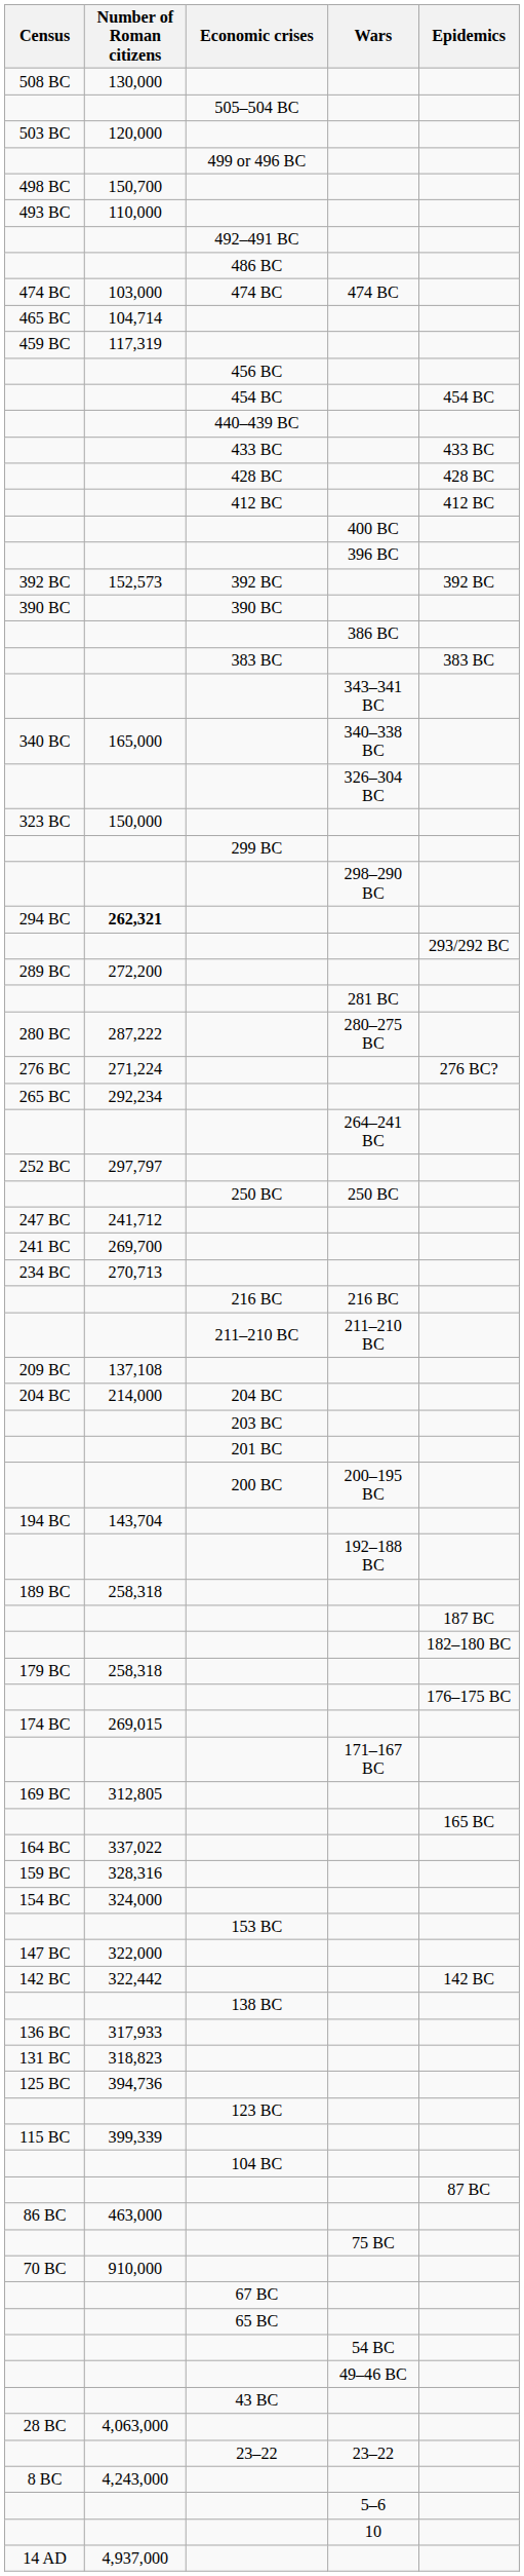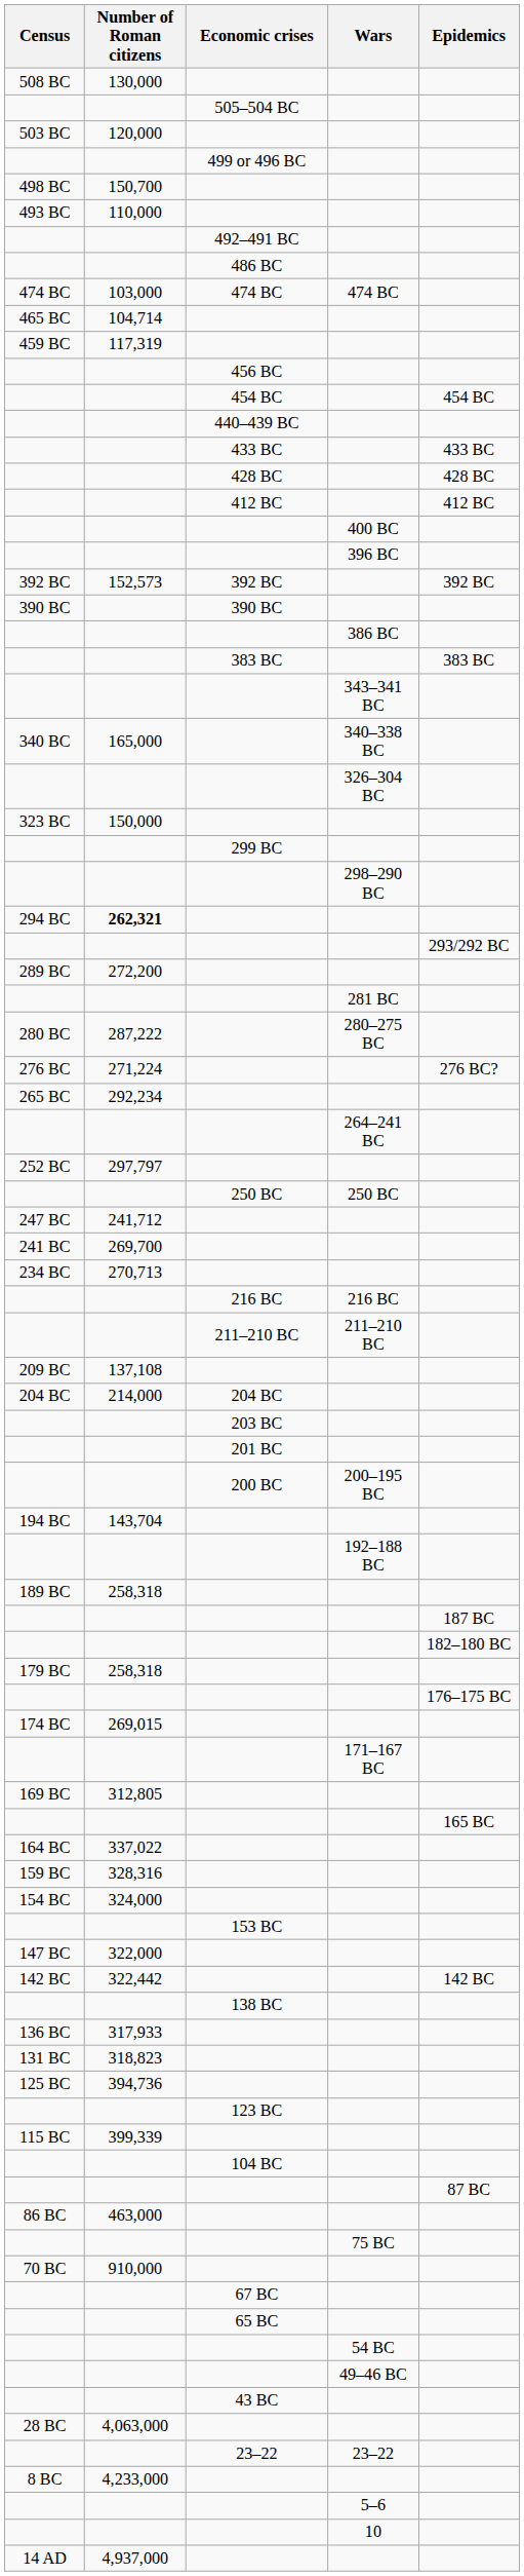 <table class="wikitable" style="text-align:center;">
 <tr>
 <th width="70">Census</th>
 <th width="90">Number of Roman citizens</th>
 <th style="width:130px;">Economic crises</th>
 <th width="80">Wars</th>
 <th width="90">Epidemics</th>
 </tr>
 <tr>
 <td>508 BC</td>
 <td>130,000</td>
 <td></td>
 <td></td>
 <td></td>
 </tr>
 <tr>
 <td></td>
 <td></td>
 <td>505–504 BC</td>
 <td></td>
 <td></td>
 </tr>
 <tr>
 <td>503 BC</td>
 <td>120,000</td>
 <td></td>
 <td></td>
 <td></td>
 </tr>
 <tr>
 <td></td>
 <td></td>
 <td>499 or 496 BC</td>
 <td></td>
 <td></td>
 </tr>
 <tr>
 <td>498 BC</td>
 <td>150,700</td>
 <td></td>
 <td></td>
 <td></td>
 </tr>
 <tr>
 <td>493 BC</td>
 <td>110,000</td>
 <td></td>
 <td></td>
 <td></td>
 </tr>
 <tr>
 <td></td>
 <td></td>
 <td>492–491 BC</td>
 <td></td>
 <td></td>
 </tr>
 <tr>
 <td></td>
 <td></td>
 <td>486 BC</td>
 <td></td>
 <td></td>
 </tr>
 <tr>
 <td>474 BC</td>
 <td>103,000</td>
 <td>474 BC</td>
 <td>474 BC</td>
 <td></td>
 </tr>
 <tr>
 <td>465 BC</td>
 <td>104,714</td>
 <td></td>
 <td></td>
 <td></td>
 </tr>
 <tr>
 <td>459 BC</td>
 <td>117,319</td>
 <td></td>
 <td></td>
 <td></td>
 </tr>
 <tr>
 <td></td>
 <td></td>
 <td>456 BC</td>
 <td></td>
 <td></td>
 </tr>
 <tr>
 <td></td>
 <td></td>
 <td>454 BC</td>
 <td></td>
 <td>454 BC</td>
 </tr>
 <tr>
 <td></td>
 <td></td>
 <td>440–439 BC</td>
 <td></td>
 <td></td>
 </tr>
 <tr>
 <td></td>
 <td></td>
 <td>433 BC</td>
 <td></td>
 <td>433 BC</td>
 </tr>
 <tr>
 <td></td>
 <td></td>
 <td>428 BC</td>
 <td></td>
 <td>428 BC</td>
 </tr>
 <tr>
 <td></td>
 <td></td>
 <td>412 BC</td>
 <td></td>
 <td>412 BC</td>
 </tr>
 <tr>
 <td></td>
 <td></td>
 <td></td>
 <td>400 BC</td>
 <td></td>
 </tr>
 <tr>
 <td></td>
 <td></td>
 <td></td>
 <td>396 BC</td>
 <td></td>
 </tr>
 <tr>
 <td>392 BC</td>
 <td>152,573</td>
 <td>392 BC</td>
 <td></td>
 <td>392 BC</td>
 </tr>
 <tr>
 <td>390 BC</td>
 <td></td>
 <td>390 BC</td>
 <td></td>
 <td></td>
 </tr>
 <tr>
 <td></td>
 <td></td>
 <td></td>
 <td>386 BC</td>
 <td></td>
 </tr>
 <tr>
 <td></td>
 <td></td>
 <td>383 BC</td>
 <td></td>
 <td>383 BC</td>
 </tr>
 <tr>
 <td></td>
 <td></td>
 <td></td>
 <td>343–341 BC</td>
 <td></td>
 </tr>
 <tr>
 <td>340 BC</td>
 <td>165,000</td>
 <td></td>
 <td>340–338 BC</td>
 <td></td>
 </tr>
 <tr>
 <td></td>
 <td></td>
 <td></td>
 <td>326–304 BC</td>
 <td></td>
 </tr>
 <tr>
 <td>323 BC</td>
 <td>150,000</td>
 <td></td>
 <td></td>
 <td></td>
 </tr>
 <tr>
 <td></td>
 <td></td>
 <td>299 BC</td>
 <td></td>
 <td></td>
 </tr>
 <tr>
 <td></td>
 <td></td>
 <td></td>
 <td>298–290 BC</td>
 <td></td>
 </tr>
 <tr>
 <td>294 BC</td>
 <td><strong>262,321</strong></td>
 <td></td>
 <td></td>
 <td></td>
 </tr>
 <tr>
 <td></td>
 <td></td>
 <td></td>
 <td></td>
 <td>293/292 BC</td>
 </tr>
 <tr>
 <td>289 BC</td>
 <td>272,200</td>
 <td></td>
 <td></td>
 <td></td>
 </tr>
 <tr>
 <td></td>
 <td></td>
 <td></td>
 <td>281 BC</td>
 <td></td>
 </tr>
 <tr>
 <td>280 BC</td>
 <td>287,222</td>
 <td></td>
 <td>280–275 BC</td>
 <td></td>
 </tr>
 <tr>
 <td>276 BC</td>
 <td>271,224</td>
 <td></td>
 <td></td>
 <td>276 BC?</td>
 </tr>
 <tr>
 <td>265 BC</td>
 <td>292,234</td>
 <td></td>
 <td></td>
 <td></td>
 </tr>
 <tr>
 <td></td>
 <td></td>
 <td></td>
 <td>264–241 BC</td>
 <td></td>
 </tr>
 <tr>
 <td>252 BC</td>
 <td>297,797</td>
 <td></td>
 <td></td>
 <td></td>
 </tr>
 <tr>
 <td></td>
 <td></td>
 <td>250 BC</td>
 <td>250 BC</td>
 <td></td>
 </tr>
 <tr>
 <td>247 BC</td>
 <td>241,712</td>
 <td></td>
 <td></td>
 <td></td>
 </tr>
 <tr>
 <td>241 BC</td>
 <td>269,700</td>
 <td></td>
 <td></td>
 <td></td>
 </tr>
 <tr>
 <td>234 BC</td>
 <td>270,713</td>
 <td></td>
 <td></td>
 <td></td>
 </tr>
 <tr>
 <td></td>
 <td></td>
 <td>216 BC</td>
 <td>216 BC</td>
 <td></td>
 </tr>
 <tr>
 <td></td>
 <td></td>
 <td>211–210 BC</td>
 <td>211–210 BC</td>
 <td></td>
 </tr>
 <tr>
 <td>209 BC</td>
 <td>137,108</td>
 <td></td>
 <td></td>
 <td></td>
 </tr>
 <tr>
 <td>204 BC</td>
 <td>214,000</td>
 <td>204 BC</td>
 <td></td>
 <td></td>
 </tr>
 <tr>
 <td></td>
 <td></td>
 <td>203 BC</td>
 <td></td>
 <td></td>
 </tr>
 <tr>
 <td></td>
 <td></td>
 <td>201 BC</td>
 <td></td>
 <td></td>
 </tr>
 <tr>
 <td></td>
 <td></td>
 <td>200 BC</td>
 <td>200–195 BC</td>
 <td></td>
 </tr>
 <tr>
 <td>194 BC</td>
 <td>143,704</td>
 <td></td>
 <td></td>
 <td></td>
 </tr>
 <tr>
 <td></td>
 <td></td>
 <td></td>
 <td>192–188 BC</td>
 <td></td>
 </tr>
 <tr>
 <td>189 BC</td>
 <td>258,318</td>
 <td></td>
 <td></td>
 <td></td>
 </tr>
 <tr>
 <td></td>
 <td></td>
 <td></td>
 <td></td>
 <td>187 BC</td>
 </tr>
 <tr>
 <td></td>
 <td></td>
 <td></td>
 <td></td>
 <td>182–180 BC</td>
 </tr>
 <tr>
 <td>179 BC</td>
 <td>258,318</td>
 <td></td>
 <td></td>
 <td></td>
 </tr>
 <tr>
 <td></td>
 <td></td>
 <td></td>
 <td></td>
 <td>176–175 BC</td>
 </tr>
 <tr>
 <td>174 BC</td>
 <td>269,015</td>
 <td></td>
 <td></td>
 <td></td>
 </tr>
 <tr>
 <td></td>
 <td></td>
 <td></td>
 <td>171–167 BC</td>
 <td></td>
 </tr>
 <tr>
 <td>169 BC</td>
 <td>312,805</td>
 <td></td>
 <td></td>
 <td></td>
 </tr>
 <tr>
 <td></td>
 <td></td>
 <td></td>
 <td></td>
 <td>165 BC</td>
 </tr>
 <tr>
 <td>164 BC</td>
 <td>337,022</td>
 <td></td>
 <td></td>
 <td></td>
 </tr>
 <tr>
 <td>159 BC</td>
 <td>328,316</td>
 <td></td>
 <td></td>
 <td></td>
 </tr>
 <tr>
 <td>154 BC</td>
 <td>324,000</td>
 <td></td>
 <td></td>
 <td></td>
 </tr>
 <tr>
 <td></td>
 <td></td>
 <td>153 BC</td>
 <td></td>
 <td></td>
 </tr>
 <tr>
 <td>147 BC</td>
 <td>322,000</td>
 <td></td>
 <td></td>
 <td></td>
 </tr>
 <tr>
 <td>142 BC</td>
 <td>322,442</td>
 <td></td>
 <td></td>
 <td>142 BC</td>
 </tr>
 <tr>
 <td></td>
 <td></td>
 <td>138 BC</td>
 <td></td>
 <td></td>
 </tr>
 <tr>
 <td>136 BC</td>
 <td>317,933</td>
 <td></td>
 <td></td>
 <td></td>
 </tr>
 <tr>
 <td>131 BC</td>
 <td>318,823</td>
 <td></td>
 <td></td>
 <td></td>
 </tr>
 <tr>
 <td>125 BC</td>
 <td>394,736</td>
 <td></td>
 <td></td>
 <td></td>
 </tr>
 <tr>
 <td></td>
 <td></td>
 <td>123 BC</td>
 <td></td>
 <td></td>
 </tr>
 <tr>
 <td>115 BC</td>
 <td>399,339</td>
 <td></td>
 <td></td>
 <td></td>
 </tr>
 <tr>
 <td></td>
 <td></td>
 <td>104 BC</td>
 <td></td>
 <td></td>
 </tr>
 <tr>
 <td></td>
 <td></td>
 <td></td>
 <td></td>
 <td>87 BC</td>
 </tr>
 <tr>
 <td>86 BC</td>
 <td>463,000</td>
 <td></td>
 <td></td>
 <td></td>
 </tr>
 <tr>
 <td></td>
 <td></td>
 <td></td>
 <td>75 BC</td>
 <td></td>
 </tr>
 <tr>
 <td>70 BC</td>
 <td>910,000</td>
 <td></td>
 <td></td>
 <td></td>
 </tr>
 <tr>
 <td></td>
 <td></td>
 <td>67 BC</td>
 <td></td>
 <td></td>
 </tr>
 <tr>
 <td></td>
 <td></td>
 <td>65 BC</td>
 <td></td>
 <td></td>
 </tr>
 <tr>
 <td></td>
 <td></td>
 <td></td>
 <td>54 BC</td>
 <td></td>
 </tr>
 <tr>
 <td></td>
 <td></td>
 <td></td>
 <td>49–46 BC</td>
 <td></td>
 </tr>
 <tr>
 <td></td>
 <td></td>
 <td>43 BC</td>
 <td></td>
 <td></td>
 </tr>
 <tr>
 <td>28 BC</td>
 <td>4,063,000</td>
 <td></td>
 <td></td>
 <td></td>
 </tr>
 <tr>
 <td></td>
 <td></td>
 <td>23–22</td>
 <td>23–22</td>
 <td></td>
 </tr>
 <tr>
 <td>8 BC</td>
-<td>4,243,000</td>
+<td>4,233,000</td>
 <td></td>
 <td></td>
 <td></td>
 </tr>
 <tr>
 <td></td>
 <td></td>
 <td></td>
 <td>5–6</td>
 <td></td>
 </tr>
 <tr>
 <td></td>
 <td></td>
 <td></td>
 <td>10</td>
 <td></td>
 </tr>
 <tr>
 <td>14 AD</td>
 <td>4,937,000</td>
 <td></td>
 <td></td>
 <td></td>
 </tr>
 </table>
